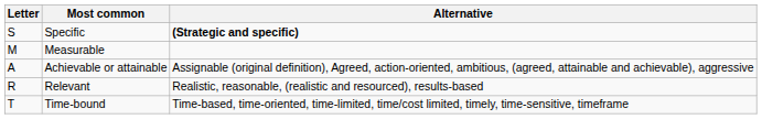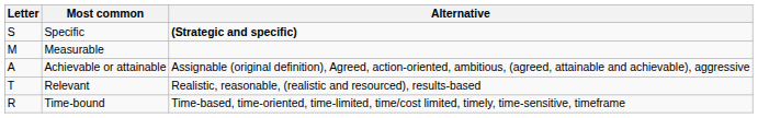 <table class="wikitable sortable">
 <tr>
 <th>Letter</th>
 <th>Most common</th>
 <th>Alternative</th>
 </tr>
 <tr>
 <td>S</td>
 <td>Specific</td>
 <td><strong>(Strategic and specific)</strong></td>
 </tr>
 <tr>
 <td>M</td>
 <td>Measurable</td>
 <td></td>
 </tr>
 <tr>
 <td>A</td>
 <td>Achievable or attainable</td>
 <td>Assignable (original definition), Agreed,  action-oriented, ambitious, (agreed, attainable and achievable), aggressive</td>
 </tr>
 <tr>
-<td>R</td>
+<td>T</td>
 <td>Relevant</td>
 <td>Realistic, reasonable, (realistic and resourced), results-based</td>
 </tr>
 <tr>
-<td>T</td>
+<td>R</td>
 <td>Time-bound</td>
 <td>Time-based, time-oriented, time-limited, time/cost limited, timely, time-sensitive, timeframe</td>
 </tr>
 </table>
